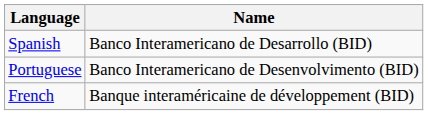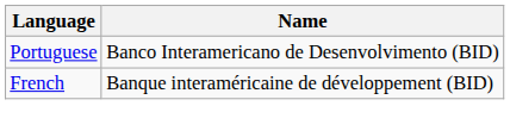 <table class="wikitable">
 <tr>
 <th>Language</th>
 <th>Name</th>
-</tr>
-<tr>
-<td><a href='#'>Spanish</a></td>
-<td>Banco Interamericano de Desarrollo (BID)</td>
 </tr>
 <tr>
 <td><a href='#'>Portuguese</a></td>
 <td>Banco Interamericano de Desenvolvimento (BID)</td>
 </tr>
 <tr>
 <td><a href='#'>French</a></td>
 <td>Banque interaméricaine de développement (BID)</td>
 </tr>
 </table>
